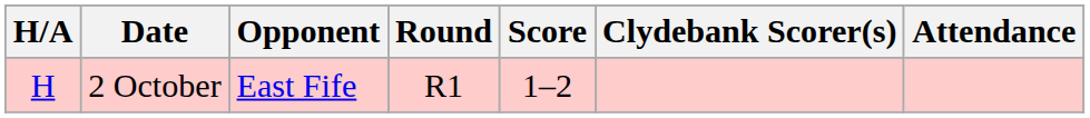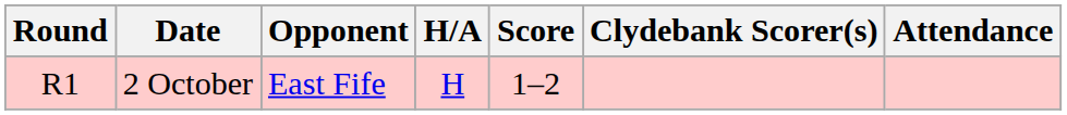 <table class="wikitable" style="text-align:center">
 <tr>
-<th>H/A</th>
+<th>Round</th>
 <th>Date</th>
 <th>Opponent</th>
-<th>Round</th>
+<th>H/A</th>
 <th>Score</th>
 <th>Clydebank Scorer(s)</th>
 <th>Attendance</th>
 </tr>
 <tr bgcolor=#FFCCCC>
-<td><a href='#'>H</a></td>
+<td>R1</td>
 <td align=left>2 October</td>
 <td align=left><a href='#'>East Fife</a></td>
-<td>R1</td>
+<td><a href='#'>H</a></td>
 <td>1–2</td>
 <td align=left></td>
 <td></td>
 </tr>
 </table>
